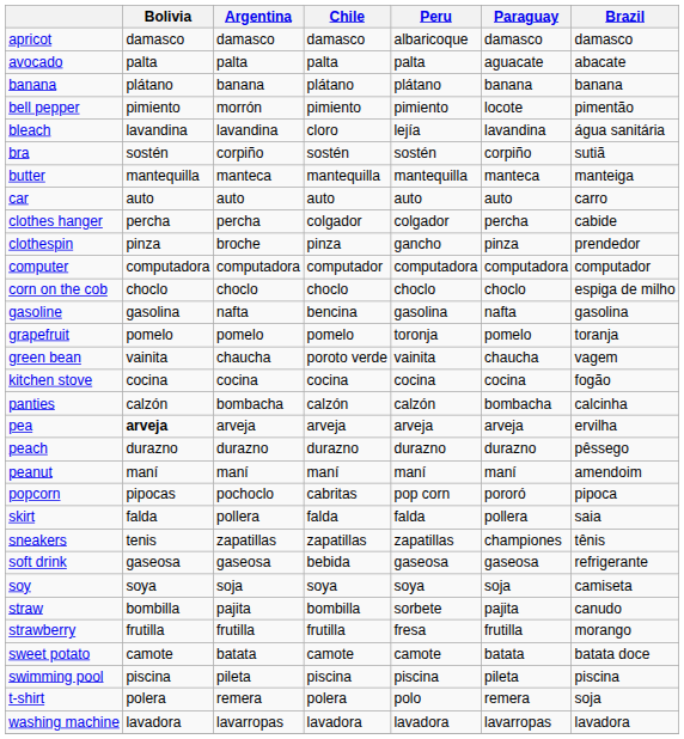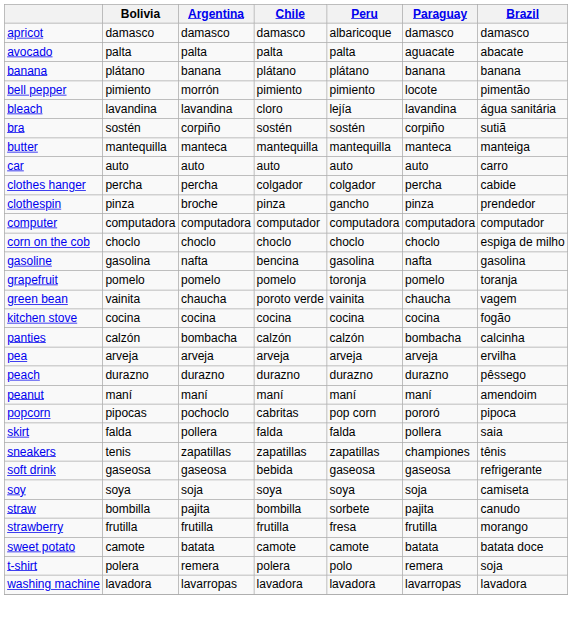 <table class="wikitable">
 <tr>
 <th></th>
 <th>Bolivia</th>
 <th><a href='#'>Argentina</a></th>
 <th><a href='#'>Chile</a></th>
 <th><a href='#'>Peru</a></th>
 <th><a href='#'>Paraguay</a></th>
 <th><a href='#'>Brazil</a></th>
 </tr>
 <tr>
 <td><a href='#'>apricot</a></td>
 <td>damasco</td>
 <td>damasco</td>
 <td>damasco</td>
 <td>albaricoque</td>
 <td>damasco</td>
 <td>damasco</td>
 </tr>
 <tr>
 <td><a href='#'>avocado</a></td>
 <td>palta</td>
 <td>palta</td>
 <td>palta</td>
 <td>palta</td>
 <td>aguacate</td>
 <td>abacate</td>
 </tr>
 <tr>
 <td><a href='#'>banana</a></td>
 <td>plátano</td>
 <td>banana</td>
 <td>plátano</td>
 <td>plátano</td>
 <td>banana</td>
 <td>banana</td>
 </tr>
 <tr>
 <td><a href='#'>bell pepper</a></td>
 <td>pimiento</td>
 <td>morrón</td>
 <td>pimiento</td>
 <td>pimiento</td>
 <td>locote</td>
 <td>pimentão</td>
 </tr>
 <tr>
 <td><a href='#'>bleach</a></td>
 <td>lavandina</td>
 <td>lavandina</td>
 <td>cloro</td>
 <td>lejía</td>
 <td>lavandina</td>
 <td>água sanitária</td>
 </tr>
 <tr>
 <td><a href='#'>bra</a></td>
 <td>sostén</td>
 <td>corpiño</td>
 <td>sostén</td>
 <td>sostén</td>
 <td>corpiño</td>
 <td>sutiã</td>
 </tr>
 <tr>
 <td><a href='#'>butter</a></td>
 <td>mantequilla</td>
 <td>manteca</td>
 <td>mantequilla</td>
 <td>mantequilla</td>
 <td>manteca</td>
 <td>manteiga</td>
 </tr>
 <tr>
 <td><a href='#'>car</a></td>
 <td>auto</td>
 <td>auto</td>
 <td>auto</td>
 <td>auto</td>
 <td>auto</td>
 <td>carro</td>
 </tr>
 <tr>
 <td><a href='#'>clothes hanger</a></td>
 <td>percha</td>
 <td>percha</td>
 <td>colgador</td>
 <td>colgador</td>
 <td>percha</td>
 <td>cabide</td>
 </tr>
 <tr>
 <td><a href='#'>clothespin</a></td>
 <td>pinza</td>
 <td>broche</td>
 <td>pinza</td>
 <td>gancho</td>
 <td>pinza</td>
 <td>prendedor</td>
 </tr>
 <tr>
 <td><a href='#'>computer</a></td>
 <td>computadora</td>
 <td>computadora</td>
 <td>computador</td>
 <td>computadora</td>
 <td>computadora</td>
 <td>computador</td>
 </tr>
 <tr>
 <td><a href='#'>corn on the cob</a></td>
 <td>choclo</td>
 <td>choclo</td>
 <td>choclo</td>
 <td>choclo</td>
 <td>choclo</td>
 <td>espiga de milho</td>
 </tr>
 <tr>
 <td><a href='#'>gasoline</a></td>
 <td>gasolina</td>
 <td>nafta</td>
 <td>bencina</td>
 <td>gasolina</td>
 <td>nafta</td>
 <td>gasolina</td>
 </tr>
 <tr>
 <td><a href='#'>grapefruit</a></td>
 <td>pomelo</td>
 <td>pomelo</td>
 <td>pomelo</td>
 <td>toronja</td>
 <td>pomelo</td>
 <td>toranja</td>
 </tr>
 <tr>
 <td><a href='#'>green bean</a></td>
 <td>vainita</td>
 <td>chaucha</td>
 <td>poroto verde</td>
 <td>vainita</td>
 <td>chaucha</td>
 <td>vagem</td>
 </tr>
 <tr>
 <td><a href='#'>kitchen stove</a></td>
 <td>cocina</td>
 <td>cocina</td>
 <td>cocina</td>
 <td>cocina</td>
 <td>cocina</td>
 <td>fogão</td>
 </tr>
 <tr>
 <td><a href='#'>panties</a></td>
 <td>calzón</td>
 <td>bombacha</td>
 <td>calzón</td>
 <td>calzón</td>
 <td>bombacha</td>
 <td>calcinha</td>
 </tr>
 <tr>
 <td><a href='#'>pea</a></td>
-<td><strong>arveja</strong></td>
+<td>arveja</td>
 <td>arveja</td>
 <td>arveja</td>
 <td>arveja</td>
 <td>arveja</td>
 <td>ervilha</td>
 </tr>
 <tr>
 <td><a href='#'>peach</a></td>
 <td>durazno</td>
 <td>durazno</td>
 <td>durazno</td>
 <td>durazno</td>
 <td>durazno</td>
 <td>pêssego</td>
 </tr>
 <tr>
 <td><a href='#'>peanut</a></td>
 <td>maní</td>
 <td>maní</td>
 <td>maní</td>
 <td>maní</td>
 <td>maní</td>
 <td>amendoim</td>
 </tr>
 <tr>
 <td><a href='#'>popcorn</a></td>
 <td>pipocas</td>
 <td>pochoclo</td>
 <td>cabritas</td>
 <td>pop corn</td>
 <td>pororó</td>
 <td>pipoca</td>
 </tr>
 <tr>
 <td><a href='#'>skirt</a></td>
 <td>falda</td>
 <td>pollera</td>
 <td>falda</td>
 <td>falda</td>
 <td>pollera</td>
 <td>saia</td>
 </tr>
 <tr>
 <td><a href='#'>sneakers</a></td>
 <td>tenis</td>
 <td>zapatillas</td>
 <td>zapatillas</td>
 <td>zapatillas</td>
 <td>championes</td>
 <td>tênis</td>
 </tr>
 <tr>
 <td><a href='#'>soft drink</a></td>
 <td>gaseosa</td>
 <td>gaseosa</td>
 <td>bebida</td>
 <td>gaseosa</td>
 <td>gaseosa</td>
 <td>refrigerante</td>
 </tr>
 <tr>
 <td><a href='#'>soy</a></td>
 <td>soya</td>
 <td>soja</td>
 <td>soya</td>
 <td>soya</td>
 <td>soja</td>
 <td>camiseta</td>
 </tr>
 <tr>
 <td><a href='#'>straw</a></td>
 <td>bombilla</td>
 <td>pajita</td>
 <td>bombilla</td>
 <td>sorbete</td>
 <td>pajita</td>
 <td>canudo</td>
 </tr>
 <tr>
 <td><a href='#'>strawberry</a></td>
 <td>frutilla</td>
 <td>frutilla</td>
 <td>frutilla</td>
 <td>fresa</td>
 <td>frutilla</td>
 <td>morango</td>
 </tr>
 <tr>
 <td><a href='#'>sweet potato</a></td>
 <td>camote</td>
 <td>batata</td>
 <td>camote</td>
 <td>camote</td>
 <td>batata</td>
 <td>batata doce</td>
 </tr>
 <tr>
-<td><a href='#'>swimming pool</a></td>
-<td>piscina</td>
-<td>pileta</td>
-<td>piscina</td>
-<td>piscina</td>
-<td>pileta</td>
-<td>piscina</td>
-</tr>
-<tr>
 <td><a href='#'>t-shirt</a></td>
 <td>polera</td>
 <td>remera</td>
 <td>polera</td>
 <td>polo</td>
 <td>remera</td>
 <td>soja</td>
 </tr>
 <tr>
 <td><a href='#'>washing machine</a></td>
 <td>lavadora</td>
 <td>lavarropas</td>
 <td>lavadora</td>
 <td>lavadora</td>
 <td>lavarropas</td>
 <td>lavadora</td>
 </tr>
 <tr>
 </tr>
 </table>
